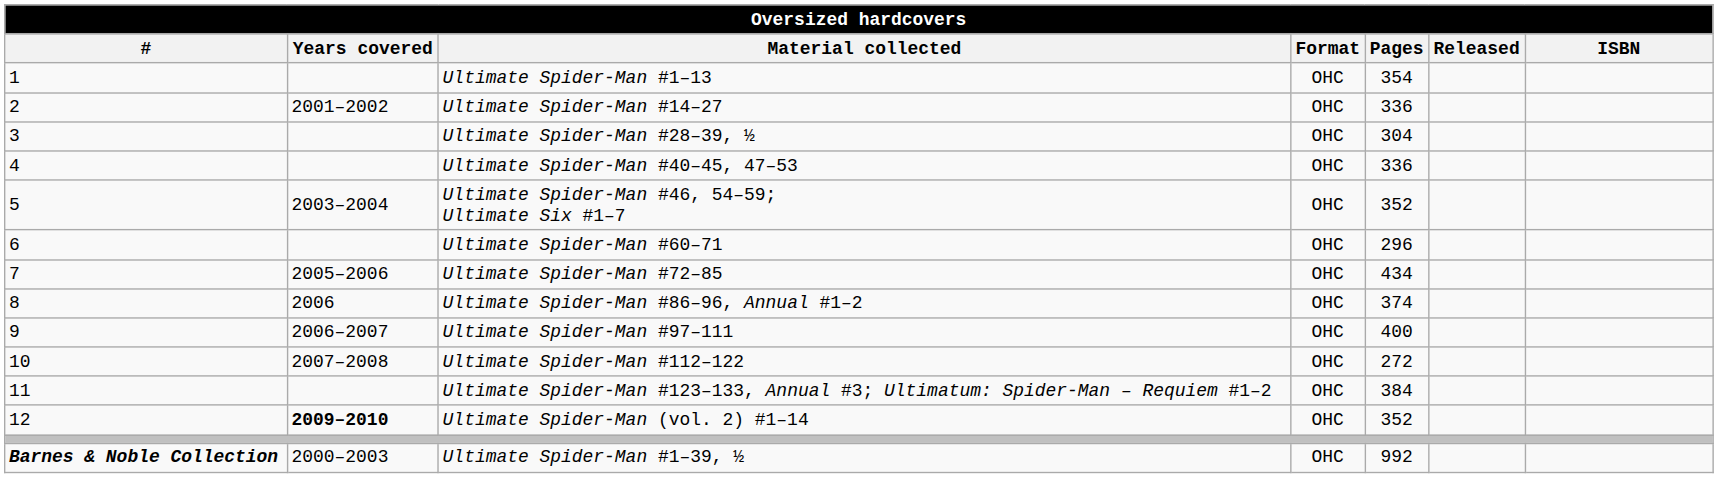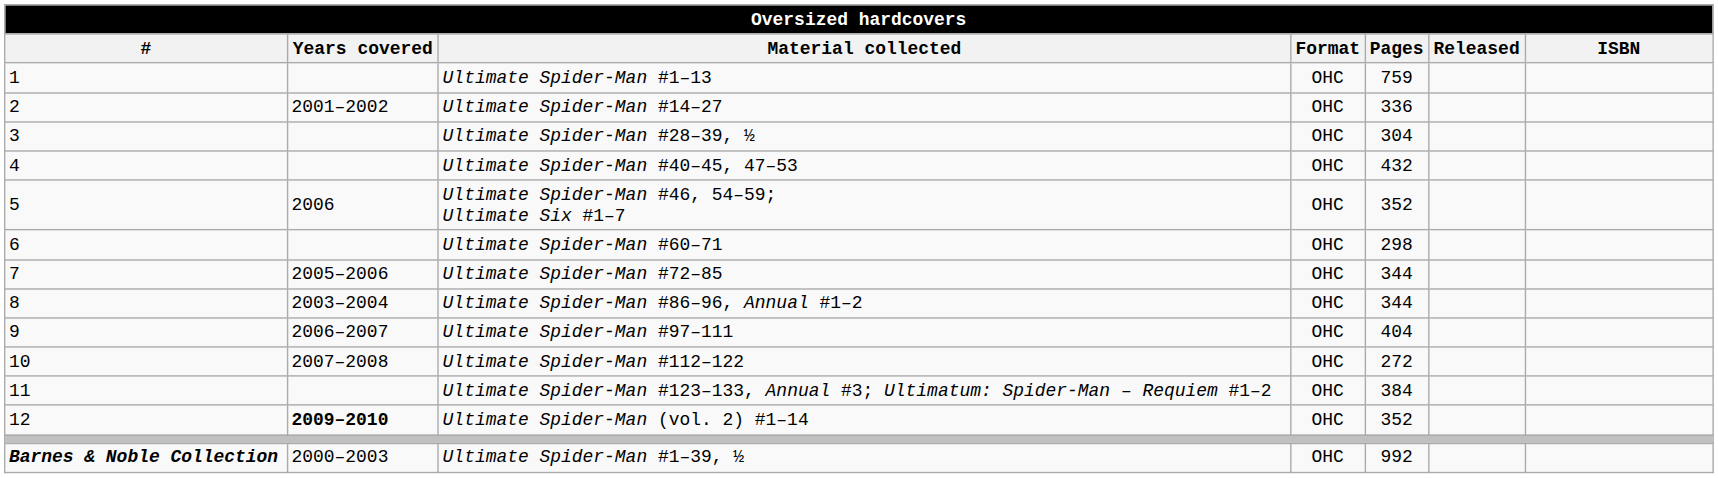 <table class="wikitable sortable" width=98%>
 <tr>
 <th colspan=7 style="background-color: black; color: white;">Oversized hardcovers</th>
 </tr>
 <tr>
 <th class="unsortable">#</th>
 <th>Years covered</th>
 <th>Material collected</th>
 <th class="unsortable">Format</th>
 <th>Pages</th>
 <th>Released</th>
 <th class="unsortable" style="width: 10em;">ISBN</th>
 </tr>
 <tr>
 <td>1</td>
 <td></td>
 <td><em>Ultimate Spider-Man</em> #1–13</td>
 <td style="text-align: center;">OHC</td>
-<td style="text-align: center;">354</td>
+<td style="text-align: center;">759</td>
 <td></td>
 <td></td>
 </tr>
 <tr>
 <td>2</td>
 <td>2001–2002</td>
 <td><em>Ultimate Spider-Man</em> #14–27</td>
 <td style="text-align: center;">OHC</td>
 <td style="text-align: center;">336</td>
 <td></td>
 <td></td>
 </tr>
 <tr>
 <td>3</td>
 <td></td>
 <td><em>Ultimate Spider-Man</em> #28–39, ½</td>
 <td style="text-align: center;">OHC</td>
 <td style="text-align: center;">304</td>
 <td></td>
 <td></td>
 </tr>
 <tr>
 <td>4</td>
 <td></td>
 <td><em>Ultimate Spider-Man</em> #40–45, 47–53</td>
 <td style="text-align: center;">OHC</td>
-<td style="text-align: center;">336</td>
+<td style="text-align: center;">432</td>
 <td></td>
 <td></td>
 </tr>
 <tr>
 <td>5</td>
-<td>2003–2004</td>
+<td>2006</td>
 <td><em>Ultimate Spider-Man</em> #46, 54–59;<br><em>Ultimate Six</em> #1–7</td>
 <td style="text-align: center;">OHC</td>
 <td style="text-align: center;">352</td>
 <td></td>
 <td></td>
 </tr>
 <tr>
 <td>6</td>
 <td></td>
 <td><em>Ultimate Spider-Man</em> #60–71</td>
 <td style="text-align: center;">OHC</td>
-<td style="text-align: center;">296</td>
+<td style="text-align: center;">298</td>
 <td></td>
 <td></td>
 </tr>
 <tr>
 <td>7</td>
 <td>2005–2006</td>
 <td><em>Ultimate Spider-Man</em> #72–85</td>
 <td style="text-align: center;">OHC</td>
-<td style="text-align: center;">434</td>
+<td style="text-align: center;">344</td>
 <td></td>
 <td></td>
 </tr>
 <tr>
 <td>8</td>
-<td>2006</td>
+<td>2003–2004</td>
 <td><em>Ultimate Spider-Man</em> #86–96, <em>Annual</em> #1–2</td>
 <td style="text-align: center;">OHC</td>
-<td style="text-align: center;">374</td>
+<td style="text-align: center;">344</td>
 <td></td>
 <td></td>
 </tr>
 <tr>
 <td>9</td>
 <td>2006–2007</td>
 <td><em>Ultimate Spider-Man</em> #97–111</td>
 <td style="text-align: center;">OHC</td>
-<td style="text-align: center;">400</td>
+<td style="text-align: center;">404</td>
 <td></td>
 <td></td>
 </tr>
 <tr>
 <td>10</td>
 <td>2007–2008</td>
 <td><em>Ultimate Spider-Man</em> #112–122</td>
 <td style="text-align: center;">OHC</td>
 <td style="text-align: center;">272</td>
 <td></td>
 <td></td>
 </tr>
 <tr>
 <td>11</td>
 <td></td>
 <td><em>Ultimate Spider-Man</em> #123–133, <em>Annual</em> #3; <em>Ultimatum: Spider-Man – Requiem</em> #1–2</td>
 <td style="text-align: center;">OHC</td>
 <td style="text-align: center;">384</td>
 <td></td>
 <td></td>
 </tr>
 <tr>
 <td>12</td>
 <td><strong>2009–2010</strong></td>
 <td><em>Ultimate Spider-Man</em> (vol. 2) #1–14</td>
 <td style="text-align: center;">OHC</td>
 <td style="text-align: center;">352</td>
 <td></td>
 <td></td>
 </tr>
 <tr>
 <th colspan="7" style="background-color: silver;"></th>
 </tr>
 <tr>
 <td><strong><em>Barnes & Noble Collection</em></strong></td>
 <td>2000–2003</td>
 <td><em>Ultimate Spider-Man</em> #1–39, ½</td>
 <td style="text-align: center;">OHC</td>
 <td style="text-align: center;">992</td>
 <td></td>
 <td></td>
 </tr>
 </table>
